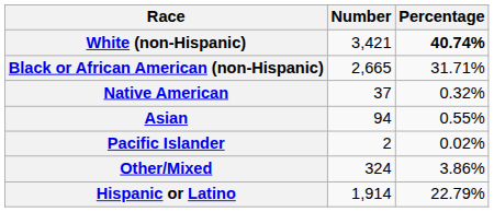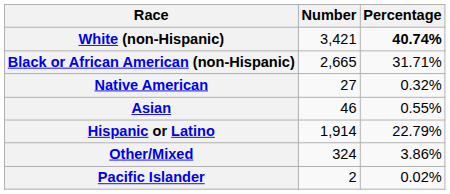 <table class="wikitable" style="text-align:right">
 <tr>
 <th scope="col">Race</th>
 <th scope="col">Number</th>
 <th scope="col">Percentage</th>
 </tr>
 <tr>
 <th scope="row"><a href='#'>White</a> (non-Hispanic)</th>
 <td>3,421</td>
 <td><strong>40.74%</strong></td>
 </tr>
 <tr>
 <th scope="row"><a href='#'>Black or African American</a> (non-Hispanic)</th>
 <td>2,665</td>
 <td>31.71%</td>
 </tr>
 <tr>
 <th scope="row"><a href='#'>Native American</a></th>
-<td>37</td>
+<td>27</td>
 <td>0.32%</td>
 </tr>
 <tr>
 <th scope="row"><a href='#'>Asian</a></th>
-<td>94</td>
+<td>46</td>
 <td>0.55%</td>
 </tr>
 <tr>
-<th scope="row"><a href='#'>Pacific Islander</a></th>
-<td>2</td>
-<td>0.02%</td>
+<th scope="row"><a href='#'>Hispanic</a> or <a href='#'>Latino</a></th>
+<td>1,914</td>
+<td>22.79%</td>
 </tr>
 <tr>
 <th scope="row"><a href='#'>Other/Mixed</a></th>
 <td>324</td>
 <td>3.86%</td>
 </tr>
 <tr>
-<th scope="row"><a href='#'>Hispanic</a> or <a href='#'>Latino</a></th>
-<td>1,914</td>
-<td>22.79%</td>
+<th scope="row"><a href='#'>Pacific Islander</a></th>
+<td>2</td>
+<td>0.02%</td>
 </tr>
 </table>
